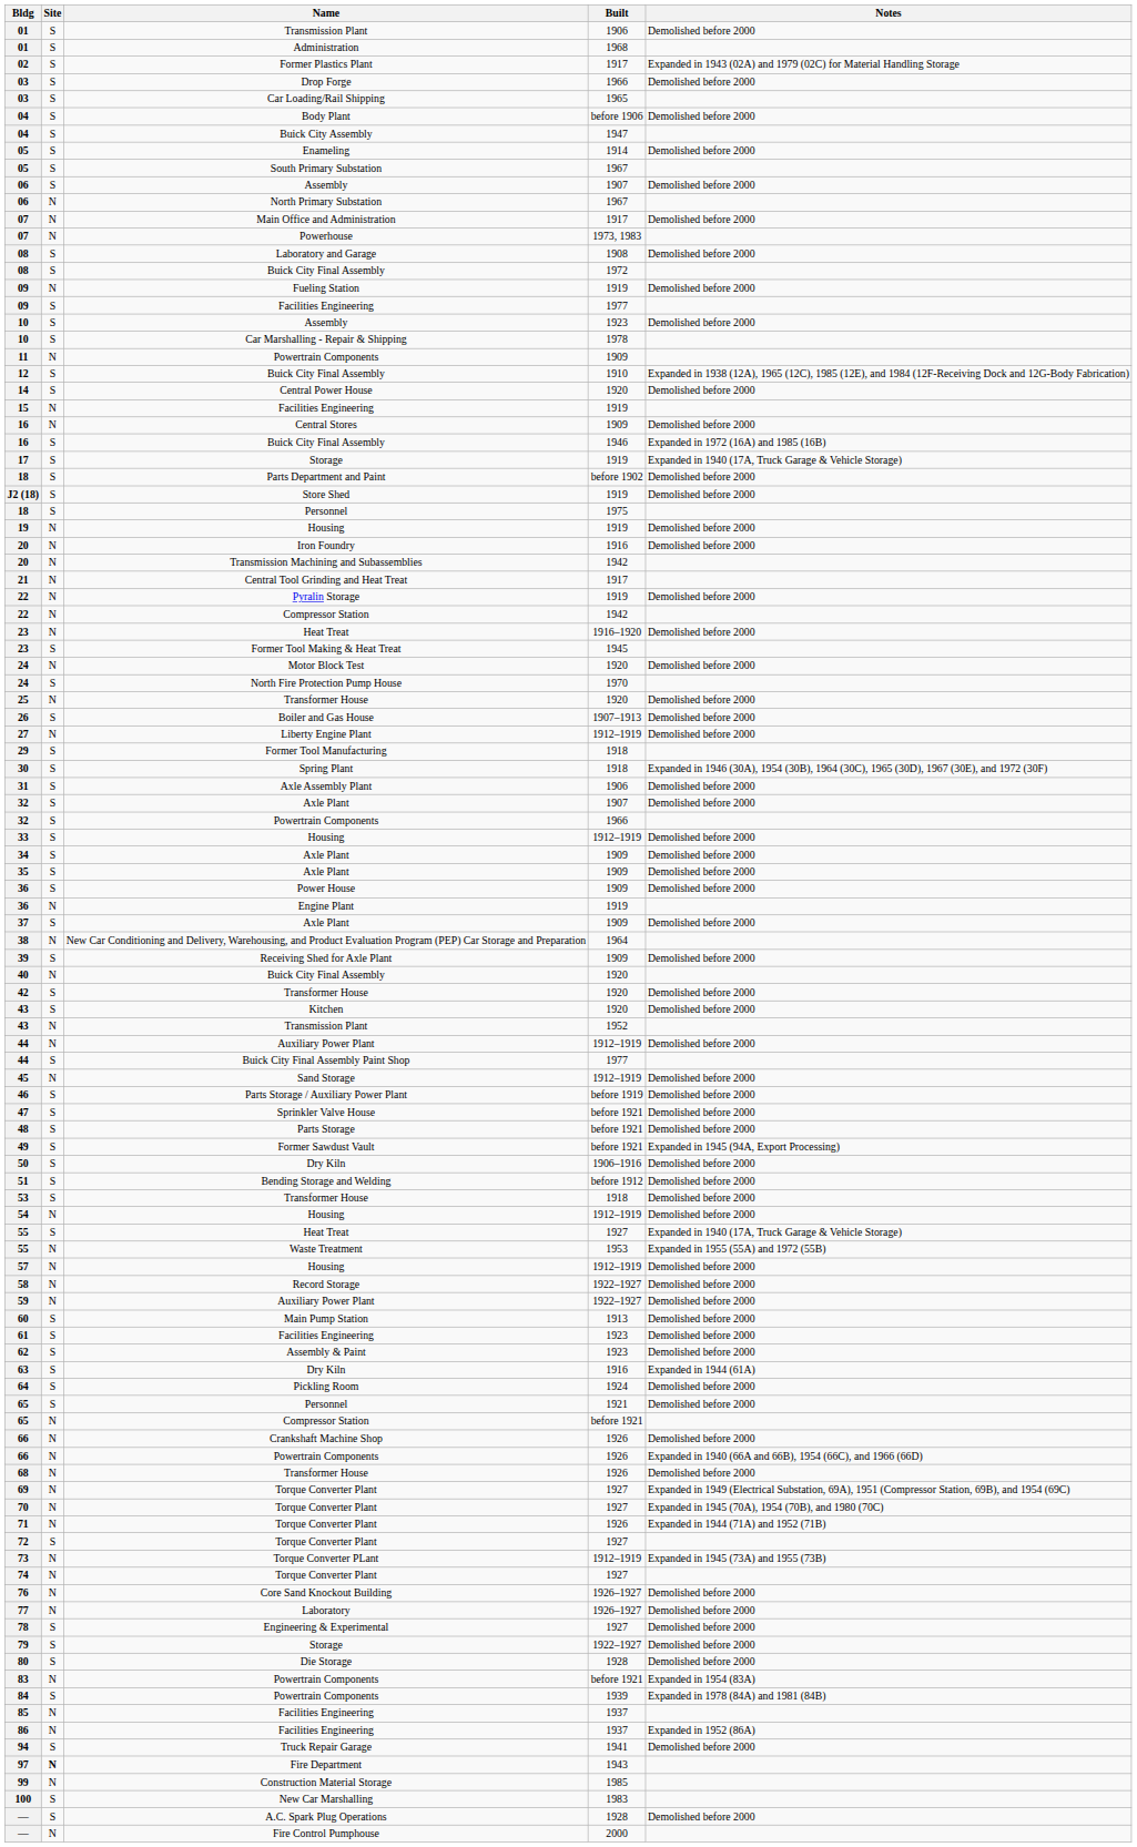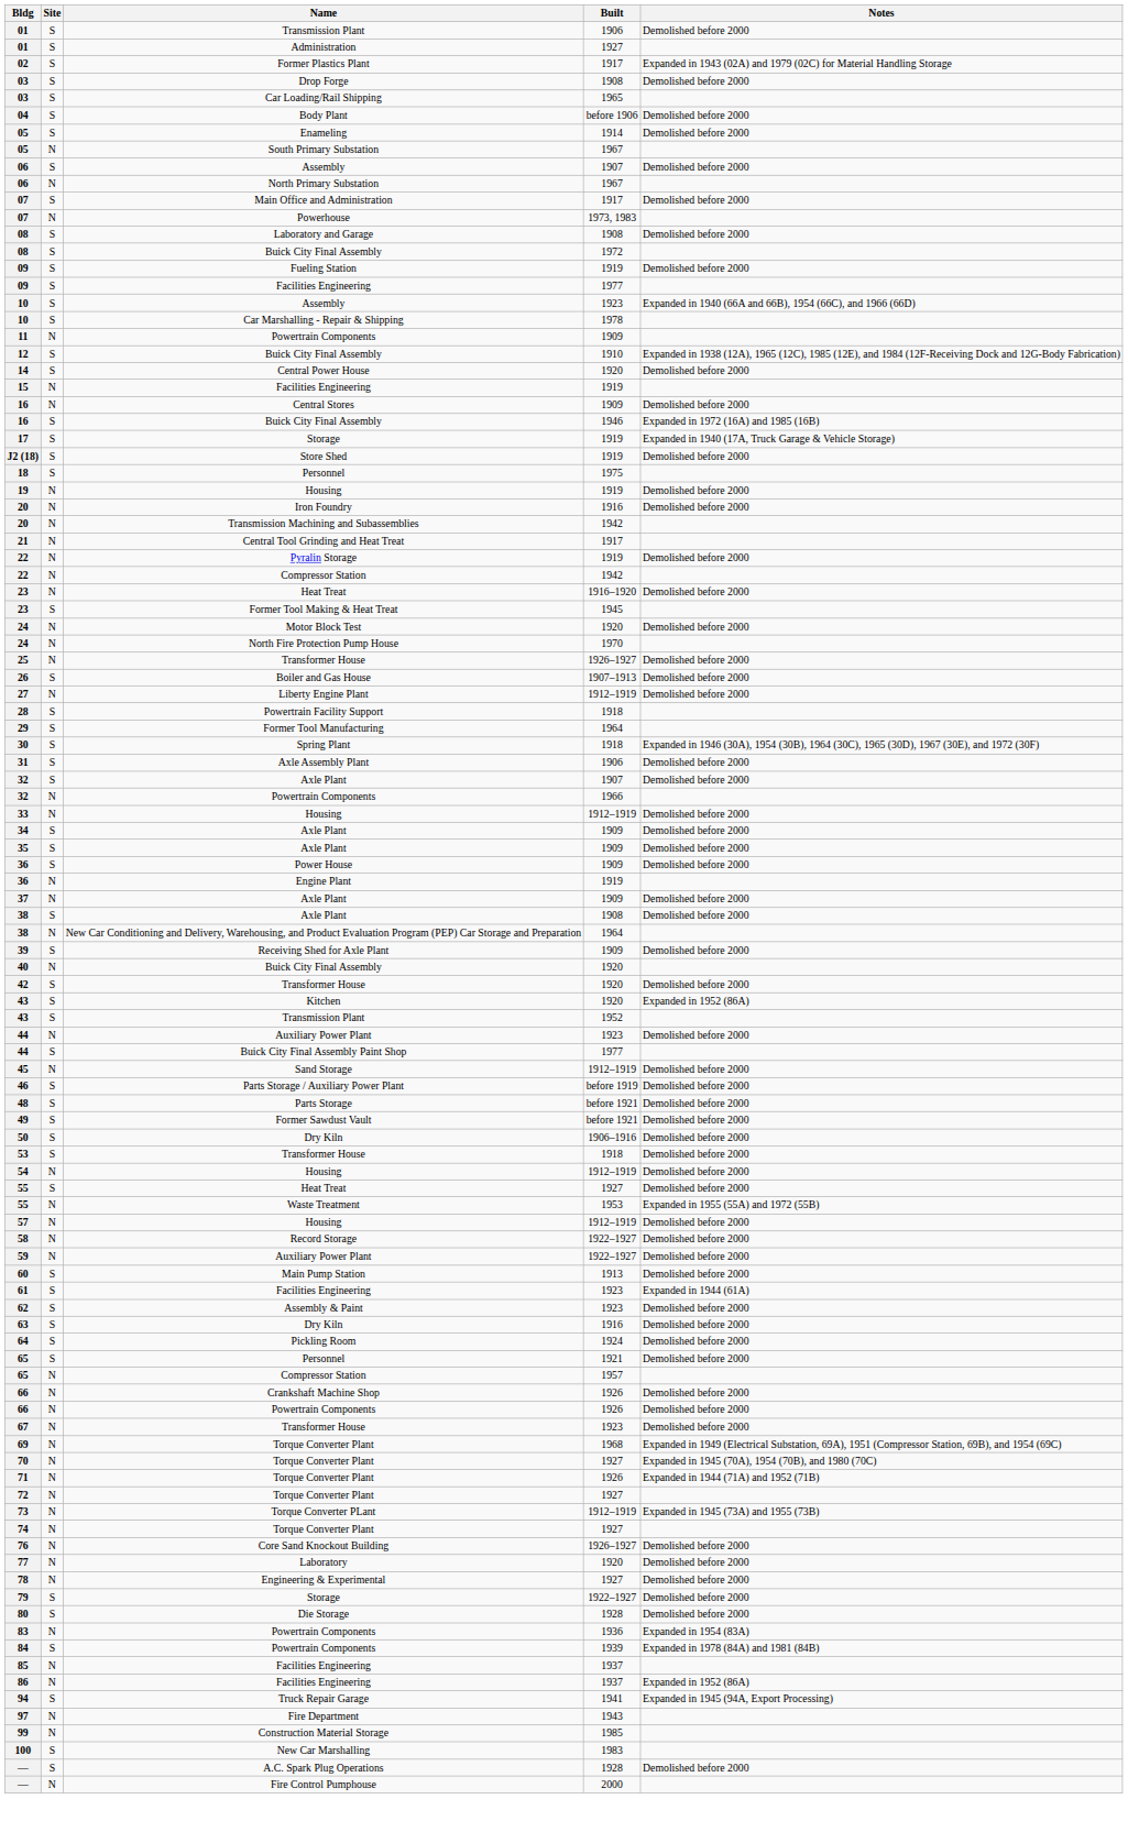 <table class="wikitable sortable" style="font-size:100%;text-align:center;">
 <tr>
 <th>Bldg</th>
 <th>Site</th>
 <th>Name</th>
 <th>Built</th>
 <th class="unsortable">Notes</th>
 </tr>
 <tr>
 <th>01</th>
 <td>S</td>
 <td>Transmission Plant</td>
 <td>1906</td>
 <td style="font-size:100%;text-align:left;">Demolished before 2000</td>
 </tr>
 <tr>
 <th>01</th>
 <td>S</td>
 <td>Administration</td>
-<td>1968</td>
+<td>1927</td>
 <td style="font-size:100%;text-align:left;"></td>
 </tr>
 <tr>
 <th>02</th>
 <td>S</td>
 <td>Former Plastics Plant</td>
 <td>1917</td>
 <td style="font-size:100%;text-align:left;">Expanded in 1943 (02A) and 1979 (02C) for Material Handling Storage</td>
 </tr>
 <tr>
 <th>03</th>
 <td>S</td>
 <td>Drop Forge</td>
-<td>1966</td>
+<td>1908</td>
 <td style="font-size:100%;text-align:left;">Demolished before 2000</td>
 </tr>
 <tr>
 <th>03</th>
 <td>S</td>
 <td>Car Loading/Rail Shipping</td>
 <td>1965</td>
 <td style="font-size:100%;text-align:left;"></td>
 </tr>
 <tr>
 <th>04</th>
 <td>S</td>
 <td>Body Plant</td>
 <td>before 1906</td>
 <td style="font-size:100%;text-align:left;">Demolished before 2000</td>
 </tr>
 <tr>
-<th>04</th>
-<td>S</td>
-<td>Buick City Assembly</td>
-<td>1947</td>
-<td style="font-size:100%;text-align:left;"></td>
-</tr>
-<tr>
 <th>05</th>
 <td>S</td>
 <td>Enameling</td>
 <td>1914</td>
 <td style="font-size:100%;text-align:left;">Demolished before 2000</td>
 </tr>
 <tr>
 <th>05</th>
-<td>S</td>
+<td>N</td>
 <td>South Primary Substation</td>
 <td>1967</td>
 <td style="font-size:100%;text-align:left;"></td>
 </tr>
 <tr>
 <th>06</th>
 <td>S</td>
 <td>Assembly</td>
 <td>1907</td>
 <td style="font-size:100%;text-align:left;">Demolished before 2000</td>
 </tr>
 <tr>
 <th>06</th>
 <td>N</td>
 <td>North Primary Substation</td>
 <td>1967</td>
 <td style="font-size:100%;text-align:left;"></td>
 </tr>
 <tr>
 <th>07</th>
-<td>N</td>
+<td>S</td>
 <td>Main Office and Administration</td>
 <td>1917</td>
 <td style="font-size:100%;text-align:left;">Demolished before 2000</td>
 </tr>
 <tr>
 <th>07</th>
 <td>N</td>
 <td>Powerhouse</td>
 <td>1973, 1983</td>
 <td style="font-size:100%;text-align:left;"></td>
 </tr>
 <tr>
 <th>08</th>
 <td>S</td>
 <td>Laboratory and Garage</td>
 <td>1908</td>
 <td style="font-size:100%;text-align:left;">Demolished before 2000</td>
 </tr>
 <tr>
 <th>08</th>
 <td>S</td>
 <td>Buick City Final Assembly</td>
 <td>1972</td>
 <td style="font-size:100%;text-align:left;"></td>
 </tr>
 <tr>
 <th>09</th>
-<td>N</td>
+<td>S</td>
 <td>Fueling Station</td>
 <td>1919</td>
 <td style="font-size:100%;text-align:left;">Demolished before 2000</td>
 </tr>
 <tr>
 <th>09</th>
 <td>S</td>
 <td>Facilities Engineering</td>
 <td>1977</td>
 <td style="font-size:100%;text-align:left;"></td>
 </tr>
 <tr>
 <th>10</th>
 <td>S</td>
 <td>Assembly</td>
 <td>1923</td>
-<td style="font-size:100%;text-align:left;">Demolished before 2000</td>
+<td style="font-size:100%;text-align:left;">Expanded in 1940 (66A and 66B), 1954 (66C), and 1966 (66D)</td>
 </tr>
 <tr>
 <th>10</th>
 <td>S</td>
 <td>Car Marshalling - Repair & Shipping</td>
 <td>1978</td>
 <td style="font-size:100%;text-align:left;"></td>
 </tr>
 <tr>
 <th>11</th>
 <td>N</td>
 <td>Powertrain Components</td>
 <td>1909</td>
 <td style="font-size:100%;text-align:left;"></td>
 </tr>
 <tr>
 <th>12</th>
 <td>S</td>
 <td>Buick City Final Assembly</td>
 <td>1910</td>
 <td style="font-size:100%;text-align:left;">Expanded in 1938 (12A), 1965 (12C), 1985 (12E), and 1984 (12F-Receiving Dock and 12G-Body Fabrication)</td>
 </tr>
 <tr>
 <th>14</th>
 <td>S</td>
 <td>Central Power House</td>
 <td>1920</td>
 <td style="font-size:100%;text-align:left;">Demolished before 2000</td>
 </tr>
 <tr>
 <th>15</th>
 <td>N</td>
 <td>Facilities Engineering</td>
 <td>1919</td>
 <td style="font-size:100%;text-align:left;"></td>
 </tr>
 <tr>
 <th>16</th>
 <td>N</td>
 <td>Central Stores</td>
 <td>1909</td>
 <td style="font-size:100%;text-align:left;">Demolished before 2000</td>
 </tr>
 <tr>
 <th>16</th>
 <td>S</td>
 <td>Buick City Final Assembly</td>
 <td>1946</td>
 <td style="font-size:100%;text-align:left;">Expanded in 1972 (16A) and 1985 (16B)</td>
 </tr>
 <tr>
 <th>17</th>
 <td>S</td>
 <td>Storage</td>
 <td>1919</td>
 <td style="font-size:100%;text-align:left;">Expanded in 1940 (17A, Truck Garage & Vehicle Storage)</td>
-</tr>
-<tr>
-<th>18</th>
-<td>S</td>
-<td>Parts Department and Paint</td>
-<td>before 1902</td>
-<td style="font-size:100%;text-align:left;">Demolished before 2000</td>
 </tr>
 <tr>
 <th>J2 (18)</th>
 <td>S</td>
 <td>Store Shed</td>
 <td>1919</td>
 <td style="font-size:100%;text-align:left;">Demolished before 2000</td>
 </tr>
 <tr>
 <th>18</th>
 <td>S</td>
 <td>Personnel</td>
 <td>1975</td>
 <td style="font-size:100%;text-align:left;"></td>
 </tr>
 <tr>
 <th>19</th>
 <td>N</td>
 <td>Housing</td>
 <td>1919</td>
 <td style="font-size:100%;text-align:left;">Demolished before 2000</td>
 </tr>
 <tr>
 <th>20</th>
 <td>N</td>
 <td>Iron Foundry</td>
 <td>1916</td>
 <td style="font-size:100%;text-align:left;">Demolished before 2000</td>
 </tr>
 <tr>
 <th>20</th>
 <td>N</td>
 <td>Transmission Machining and Subassemblies</td>
 <td>1942</td>
 <td style="font-size:100%;text-align:left;"></td>
 </tr>
 <tr>
 <th>21</th>
 <td>N</td>
 <td>Central Tool Grinding and Heat Treat</td>
 <td>1917</td>
 <td style="font-size:100%;text-align:left;"></td>
 </tr>
 <tr>
 <th>22</th>
 <td>N</td>
 <td><a href='#'>Pyralin</a> Storage</td>
 <td>1919</td>
 <td style="font-size:100%;text-align:left;">Demolished before 2000</td>
 </tr>
 <tr>
 <th>22</th>
 <td>N</td>
 <td>Compressor Station</td>
 <td>1942</td>
 <td style="font-size:100%;text-align:left;"></td>
 </tr>
 <tr>
 <th>23</th>
 <td>N</td>
 <td>Heat Treat</td>
 <td>1916–1920</td>
 <td style="font-size:100%;text-align:left;">Demolished before 2000</td>
 </tr>
 <tr>
 <th>23</th>
 <td>S</td>
 <td>Former Tool Making & Heat Treat</td>
 <td>1945</td>
 <td style="font-size:100%;text-align:left;"></td>
 </tr>
 <tr>
 <th>24</th>
 <td>N</td>
 <td>Motor Block Test</td>
 <td>1920</td>
 <td style="font-size:100%;text-align:left;">Demolished before 2000</td>
 </tr>
 <tr>
 <th>24</th>
-<td>S</td>
+<td>N</td>
 <td>North Fire Protection Pump House</td>
 <td>1970</td>
 <td style="font-size:100%;text-align:left;"></td>
 </tr>
 <tr>
 <th>25</th>
 <td>N</td>
 <td>Transformer House</td>
-<td>1920</td>
+<td>1926–1927</td>
 <td style="font-size:100%;text-align:left;">Demolished before 2000</td>
 </tr>
 <tr>
 <th>26</th>
 <td>S</td>
 <td>Boiler and Gas House</td>
 <td>1907–1913</td>
 <td style="font-size:100%;text-align:left;">Demolished before 2000</td>
 </tr>
 <tr>
 <th>27</th>
 <td>N</td>
 <td>Liberty Engine Plant</td>
 <td>1912–1919</td>
 <td style="font-size:100%;text-align:left;">Demolished before 2000</td>
 </tr>
 <tr>
+<th>28</th>
+<td>S</td>
+<td>Powertrain Facility Support</td>
+<td>1918</td>
+<td style="font-size:100%;text-align:left;"></td>
+</tr>
+<tr>
 <th>29</th>
 <td>S</td>
 <td>Former Tool Manufacturing</td>
-<td>1918</td>
+<td>1964</td>
 <td style="font-size:100%;text-align:left;"></td>
 </tr>
 <tr>
 <th>30</th>
 <td>S</td>
 <td>Spring Plant</td>
 <td>1918</td>
 <td style="font-size:100%;text-align:left;">Expanded in 1946 (30A), 1954 (30B), 1964 (30C), 1965 (30D), 1967 (30E), and 1972 (30F)</td>
 </tr>
 <tr>
 <th>31</th>
 <td>S</td>
 <td>Axle Assembly Plant</td>
 <td>1906</td>
 <td style="font-size:100%;text-align:left;">Demolished before 2000</td>
 </tr>
 <tr>
 <th>32</th>
 <td>S</td>
 <td>Axle Plant</td>
 <td>1907</td>
 <td style="font-size:100%;text-align:left;">Demolished before 2000</td>
 </tr>
 <tr>
 <th>32</th>
-<td>S</td>
+<td>N</td>
 <td>Powertrain Components</td>
 <td>1966</td>
 <td style="font-size:100%;text-align:left;"></td>
 </tr>
 <tr>
 <th>33</th>
-<td>S</td>
+<td>N</td>
 <td>Housing</td>
 <td>1912–1919</td>
 <td style="font-size:100%;text-align:left;">Demolished before 2000</td>
 </tr>
 <tr>
 <th>34</th>
 <td>S</td>
 <td>Axle Plant</td>
 <td>1909</td>
 <td style="font-size:100%;text-align:left;">Demolished before 2000</td>
 </tr>
 <tr>
 <th>35</th>
 <td>S</td>
 <td>Axle Plant</td>
 <td>1909</td>
 <td style="font-size:100%;text-align:left;">Demolished before 2000</td>
 </tr>
 <tr>
 <th>36</th>
 <td>S</td>
 <td>Power House</td>
 <td>1909</td>
 <td style="font-size:100%;text-align:left;">Demolished before 2000</td>
 </tr>
 <tr>
 <th>36</th>
 <td>N</td>
 <td>Engine Plant</td>
 <td>1919</td>
 <td style="font-size:100%;text-align:left;"></td>
 </tr>
 <tr>
 <th>37</th>
+<td>N</td>
+<td>Axle Plant</td>
+<td>1909</td>
+<td style="font-size:100%;text-align:left;">Demolished before 2000</td>
+</tr>
+<tr>
+<th>38</th>
 <td>S</td>
 <td>Axle Plant</td>
-<td>1909</td>
+<td>1908</td>
 <td style="font-size:100%;text-align:left;">Demolished before 2000</td>
 </tr>
 <tr>
 <th>38</th>
 <td>N</td>
 <td>New Car Conditioning and Delivery, Warehousing, and Product Evaluation Program (PEP) Car Storage and Preparation</td>
 <td>1964</td>
 <td style="font-size:100%;text-align:left;"></td>
 </tr>
 <tr>
 <th>39</th>
 <td>S</td>
 <td>Receiving Shed for Axle Plant</td>
 <td>1909</td>
 <td style="font-size:100%;text-align:left;">Demolished before 2000</td>
 </tr>
 <tr>
 <th>40</th>
 <td>N</td>
 <td>Buick City Final Assembly</td>
 <td>1920</td>
 <td style="font-size:100%;text-align:left;"></td>
 </tr>
 <tr>
 <th>42</th>
 <td>S</td>
 <td>Transformer House</td>
 <td>1920</td>
 <td style="font-size:100%;text-align:left;">Demolished before 2000</td>
 </tr>
 <tr>
 <th>43</th>
 <td>S</td>
 <td>Kitchen</td>
 <td>1920</td>
-<td style="font-size:100%;text-align:left;">Demolished before 2000</td>
+<td style="font-size:100%;text-align:left;">Expanded in 1952 (86A)</td>
 </tr>
 <tr>
 <th>43</th>
-<td>N</td>
+<td>S</td>
 <td>Transmission Plant</td>
 <td>1952</td>
 <td style="font-size:100%;text-align:left;"></td>
 </tr>
 <tr>
 <th>44</th>
 <td>N</td>
 <td>Auxiliary Power Plant</td>
-<td>1912–1919</td>
+<td>1923</td>
 <td style="font-size:100%;text-align:left;">Demolished before 2000</td>
 </tr>
 <tr>
 <th>44</th>
 <td>S</td>
 <td>Buick City Final Assembly Paint Shop</td>
 <td>1977</td>
 <td style="font-size:100%;text-align:left;"></td>
 </tr>
 <tr>
 <th>45</th>
 <td>N</td>
 <td>Sand Storage</td>
 <td>1912–1919</td>
 <td style="font-size:100%;text-align:left;">Demolished before 2000</td>
 </tr>
 <tr>
 <th>46</th>
 <td>S</td>
 <td>Parts Storage / Auxiliary Power Plant</td>
 <td>before 1919</td>
 <td style="font-size:100%;text-align:left;">Demolished before 2000</td>
 </tr>
 <tr>
-<th>47</th>
-<td>S</td>
-<td>Sprinkler Valve House</td>
-<td>before 1921</td>
-<td style="font-size:100%;text-align:left;">Demolished before 2000</td>
-</tr>
-<tr>
 <th>48</th>
 <td>S</td>
 <td>Parts Storage</td>
 <td>before 1921</td>
 <td style="font-size:100%;text-align:left;">Demolished before 2000</td>
 </tr>
 <tr>
 <th>49</th>
 <td>S</td>
 <td>Former Sawdust Vault</td>
 <td>before 1921</td>
-<td style="font-size:100%;text-align:left;">Expanded in 1945 (94A, Export Processing)</td>
+<td style="font-size:100%;text-align:left;">Demolished before 2000</td>
 </tr>
 <tr>
 <th>50</th>
 <td>S</td>
 <td>Dry Kiln</td>
 <td>1906–1916</td>
-<td style="font-size:100%;text-align:left;">Demolished before 2000</td>
-</tr>
-<tr>
-<th>51</th>
-<td>S</td>
-<td>Bending Storage and Welding</td>
-<td>before 1912</td>
 <td style="font-size:100%;text-align:left;">Demolished before 2000</td>
 </tr>
 <tr>
 <th>53</th>
 <td>S</td>
 <td>Transformer House</td>
 <td>1918</td>
 <td style="font-size:100%;text-align:left;">Demolished before 2000</td>
 </tr>
 <tr>
 <th>54</th>
 <td>N</td>
 <td>Housing</td>
 <td>1912–1919</td>
 <td style="font-size:100%;text-align:left;">Demolished before 2000</td>
 </tr>
 <tr>
 <th>55</th>
 <td>S</td>
 <td>Heat Treat</td>
 <td>1927</td>
-<td style="font-size:100%;text-align:left;">Expanded in 1940 (17A, Truck Garage & Vehicle Storage)</td>
+<td style="font-size:100%;text-align:left;">Demolished before 2000</td>
 </tr>
 <tr>
 <th>55</th>
 <td>N</td>
 <td>Waste Treatment</td>
 <td>1953</td>
 <td style="font-size:100%;text-align:left;">Expanded in 1955 (55A) and 1972 (55B)</td>
 </tr>
 <tr>
 <th>57</th>
 <td>N</td>
 <td>Housing</td>
 <td>1912–1919</td>
 <td style="font-size:100%;text-align:left;">Demolished before 2000</td>
 </tr>
 <tr>
 <th>58</th>
 <td>N</td>
 <td>Record Storage</td>
 <td>1922–1927</td>
 <td style="font-size:100%;text-align:left;">Demolished before 2000</td>
 </tr>
 <tr>
 <th>59</th>
 <td>N</td>
 <td>Auxiliary Power Plant</td>
 <td>1922–1927</td>
 <td style="font-size:100%;text-align:left;">Demolished before 2000</td>
 </tr>
 <tr>
 <th>60</th>
 <td>S</td>
 <td>Main Pump Station</td>
 <td>1913</td>
 <td style="font-size:100%;text-align:left;">Demolished before 2000</td>
 </tr>
 <tr>
 <th>61</th>
 <td>S</td>
 <td>Facilities Engineering</td>
 <td>1923</td>
-<td style="font-size:100%;text-align:left;">Demolished before 2000</td>
+<td style="font-size:100%;text-align:left;">Expanded in 1944 (61A)</td>
 </tr>
 <tr>
 <th>62</th>
 <td>S</td>
 <td>Assembly & Paint</td>
 <td>1923</td>
 <td style="font-size:100%;text-align:left;">Demolished before 2000</td>
 </tr>
 <tr>
 <th>63</th>
 <td>S</td>
 <td>Dry Kiln</td>
 <td>1916</td>
-<td style="font-size:100%;text-align:left;">Expanded in 1944 (61A)</td>
+<td style="font-size:100%;text-align:left;">Demolished before 2000</td>
 </tr>
 <tr>
 <th>64</th>
 <td>S</td>
 <td>Pickling Room</td>
 <td>1924</td>
 <td style="font-size:100%;text-align:left;">Demolished before 2000</td>
 </tr>
 <tr>
 <th>65</th>
 <td>S</td>
 <td>Personnel</td>
 <td>1921</td>
 <td style="font-size:100%;text-align:left;">Demolished before 2000</td>
 </tr>
 <tr>
 <th>65</th>
 <td>N</td>
 <td>Compressor Station</td>
-<td>before 1921</td>
+<td>1957</td>
 <td style="font-size:100%;text-align:left;"></td>
 </tr>
 <tr>
 <th>66</th>
 <td>N</td>
 <td>Crankshaft Machine Shop</td>
 <td>1926</td>
 <td style="font-size:100%;text-align:left;">Demolished before 2000</td>
 </tr>
 <tr>
 <th>66</th>
 <td>N</td>
 <td>Powertrain Components</td>
 <td>1926</td>
-<td style="font-size:100%;text-align:left;">Expanded in 1940 (66A and 66B), 1954 (66C), and 1966 (66D)</td>
+<td style="font-size:100%;text-align:left;">Demolished before 2000</td>
 </tr>
 <tr>
-<th>68</th>
+<th>67</th>
 <td>N</td>
 <td>Transformer House</td>
-<td>1926</td>
+<td>1923</td>
 <td style="font-size:100%;text-align:left;">Demolished before 2000</td>
 </tr>
 <tr>
 <th>69</th>
 <td>N</td>
 <td>Torque Converter Plant</td>
-<td>1927</td>
+<td>1968</td>
 <td style="font-size:100%;text-align:left;">Expanded in 1949 (Electrical Substation, 69A), 1951 (Compressor Station, 69B), and 1954 (69C)</td>
 </tr>
 <tr>
 <th>70</th>
 <td>N</td>
 <td>Torque Converter Plant</td>
 <td>1927</td>
 <td style="font-size:100%;text-align:left;">Expanded in 1945 (70A), 1954 (70B), and 1980 (70C)</td>
 </tr>
 <tr>
 <th>71</th>
 <td>N</td>
 <td>Torque Converter Plant</td>
 <td>1926</td>
 <td style="font-size:100%;text-align:left;">Expanded in 1944 (71A) and 1952 (71B)</td>
 </tr>
 <tr>
 <th>72</th>
-<td>S</td>
+<td>N</td>
 <td>Torque Converter Plant</td>
 <td>1927</td>
 <td style="font-size:100%;text-align:left;"></td>
 </tr>
 <tr>
 <th>73</th>
 <td>N</td>
 <td>Torque Converter PLant</td>
 <td>1912–1919</td>
 <td style="font-size:100%;text-align:left;">Expanded in 1945 (73A) and 1955 (73B)</td>
 </tr>
 <tr>
 <th>74</th>
 <td>N</td>
 <td>Torque Converter Plant</td>
 <td>1927</td>
 <td style="font-size:100%;text-align:left;"></td>
 </tr>
 <tr>
 <th>76</th>
 <td>N</td>
 <td>Core Sand Knockout Building</td>
 <td>1926–1927</td>
 <td style="font-size:100%;text-align:left;">Demolished before 2000</td>
 </tr>
 <tr>
 <th>77</th>
 <td>N</td>
 <td>Laboratory</td>
-<td>1926–1927</td>
+<td>1920</td>
 <td style="font-size:100%;text-align:left;">Demolished before 2000</td>
 </tr>
 <tr>
 <th>78</th>
-<td>S</td>
+<td>N</td>
 <td>Engineering & Experimental</td>
 <td>1927</td>
 <td style="font-size:100%;text-align:left;">Demolished before 2000</td>
 </tr>
 <tr>
 <th>79</th>
 <td>S</td>
 <td>Storage</td>
 <td>1922–1927</td>
 <td style="font-size:100%;text-align:left;">Demolished before 2000</td>
 </tr>
 <tr>
 <th>80</th>
 <td>S</td>
 <td>Die Storage</td>
 <td>1928</td>
 <td style="font-size:100%;text-align:left;">Demolished before 2000</td>
 </tr>
 <tr>
 <th>83</th>
 <td>N</td>
 <td>Powertrain Components</td>
-<td>before 1921</td>
+<td>1936</td>
 <td style="font-size:100%;text-align:left;">Expanded in 1954 (83A)</td>
 </tr>
 <tr>
 <th>84</th>
 <td>S</td>
 <td>Powertrain Components</td>
 <td>1939</td>
 <td style="font-size:100%;text-align:left;">Expanded in 1978 (84A) and 1981 (84B)</td>
 </tr>
 <tr>
 <th>85</th>
 <td>N</td>
 <td>Facilities Engineering</td>
 <td>1937</td>
 <td style="font-size:100%;text-align:left;"></td>
 </tr>
 <tr>
 <th>86</th>
 <td>N</td>
 <td>Facilities Engineering</td>
 <td>1937</td>
 <td style="font-size:100%;text-align:left;">Expanded in 1952 (86A)</td>
 </tr>
 <tr>
 <th>94</th>
 <td>S</td>
 <td>Truck Repair Garage</td>
 <td>1941</td>
-<td style="font-size:100%;text-align:left;">Demolished before 2000</td>
+<td style="font-size:100%;text-align:left;">Expanded in 1945 (94A, Export Processing)</td>
 </tr>
 <tr>
 <th>97</th>
-<td><strong>N</strong></td>
+<td>N</td>
 <td>Fire Department</td>
 <td>1943</td>
 <td style="font-size:100%;text-align:left;"></td>
 </tr>
 <tr>
 <th>99</th>
 <td>N</td>
 <td>Construction Material Storage</td>
 <td>1985</td>
 <td style="font-size:100%;text-align:left;"></td>
 </tr>
 <tr>
 <th>100</th>
 <td>S</td>
 <td>New Car Marshalling</td>
 <td>1983</td>
 <td style="font-size:100%;text-align:left;"></td>
 </tr>
 <tr>
 <th>—</th>
 <td>S</td>
 <td>A.C. Spark Plug Operations</td>
 <td>1928</td>
 <td style="font-size:100%;text-align:left;">Demolished before 2000</td>
 </tr>
 <tr>
 <th>—</th>
 <td>N</td>
 <td>Fire Control Pumphouse</td>
 <td>2000</td>
 <td style="font-size:100%;text-align:left;"></td>
 </tr>
 </table>
